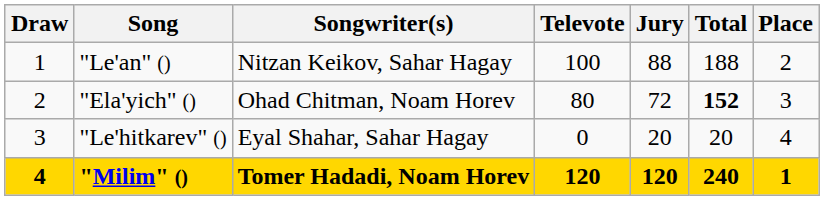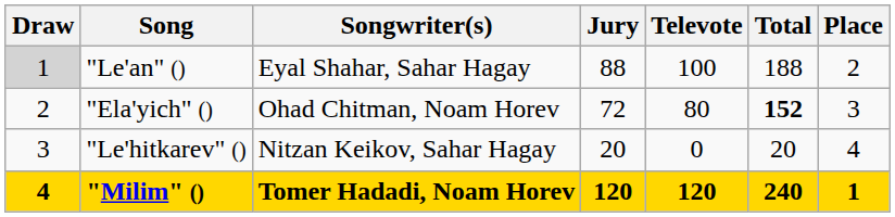 <table class="sortable wikitable" style="margin: 1em auto 1em auto; text-align:center">
 <tr>
 <th>Draw</th>
 <th>Song</th>
 <th class="unsortable">Songwriter(s)</th>
+<th>Jury</th>
 <th>Televote</th>
-<th>Jury</th>
 <th>Total</th>
 <th>Place</th>
 </tr>
 <tr>
-<td>1</td>
+<td style="background: lightgrey;">1</td>
 <td align="left">"Le'an" <small>()</small></td>
-<td align="left">Nitzan Keikov, Sahar Hagay</td>
+<td align="left">Eyal Shahar, Sahar Hagay</td>
+<td>88</td>
 <td>100</td>
-<td>88</td>
 <td>188</td>
 <td>2</td>
 </tr>
 <tr>
 <td>2</td>
 <td align="left">"Ela'yich" <small>()</small></td>
 <td align="left">Ohad Chitman, Noam Horev</td>
+<td>72</td>
 <td>80</td>
-<td>72</td>
 <td><strong>152</strong></td>
 <td>3</td>
 </tr>
 <tr>
 <td>3</td>
 <td align="left">"Le'hitkarev" <small>()</small></td>
-<td align="left">Eyal Shahar, Sahar Hagay</td>
+<td align="left">Nitzan Keikov, Sahar Hagay</td>
+<td>20</td>
 <td>0</td>
-<td>20</td>
 <td>20</td>
 <td>4</td>
 </tr>
 <tr style="font-weight:bold; background:gold;">
 <td>4</td>
 <td align="left">"<a href='#'>Milim</a>" <small>()</small></td>
 <td align="left">Tomer Hadadi, Noam Horev</td>
 <td>120</td>
 <td>120</td>
 <td>240</td>
 <td>1</td>
 </tr>
 </table>
